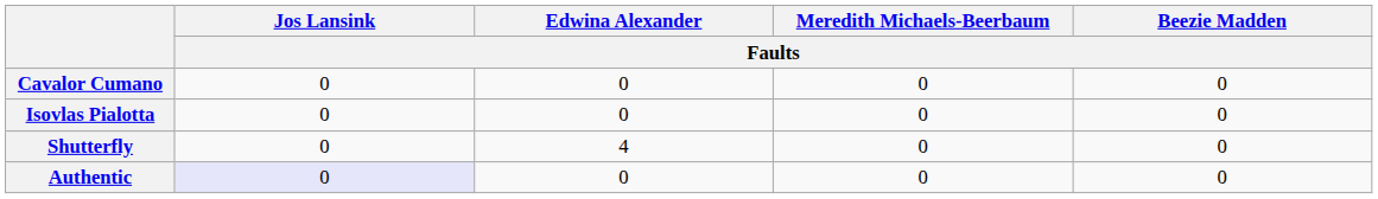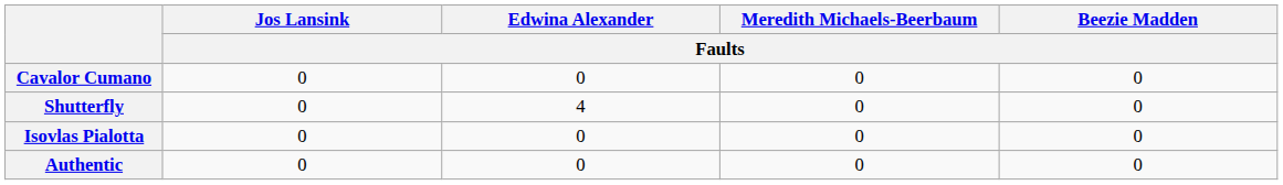 <table class="wikitable">
 <tr>
 <th rowspan="2" width=130></th>
 <th width=235> <a href='#'>Jos Lansink</a></th>
 <th width=235> <a href='#'>Edwina Alexander</a></th>
 <th width=235> <a href='#'>Meredith Michaels-Beerbaum</a></th>
 <th width=235> <a href='#'>Beezie Madden</a></th>
 </tr>
 <tr>
 <th colspan="4" align="center">Faults</th>
 </tr>
 <tr>
 <th align="center"><a href='#'>Cavalor Cumano</a></th>
 <td align="center">0</td>
 <td align="center">0</td>
 <td align="center">0</td>
 <td align="center">0</td>
 </tr>
 <tr>
+<th align="center"><a href='#'>Shutterfly</a></th>
+<td align="center">0</td>
+<td align="center">4</td>
+<td align="center">0</td>
+<td align="center">0</td>
+</tr>
+<tr>
 <th align="center"><a href='#'>Isovlas Pialotta</a></th>
 <td align="center">0</td>
 <td align="center">0</td>
 <td align="center">0</td>
 <td align="center">0</td>
 </tr>
 <tr>
-<th align="center"><a href='#'>Shutterfly</a></th>
+<th align="center"><a href='#'>Authentic</a></th>
 <td align="center">0</td>
-<td align="center">4</td>
-<td align="center">0</td>
-<td align="center">0</td>
-</tr>
-<tr>
-<th align="center"><a href='#'>Authentic</a></th>
-<td align="center" style="background: lavender;">0</td>
 <td align="center">0</td>
 <td align="center">0</td>
 <td align="center">0</td>
 </tr>
 </table>
